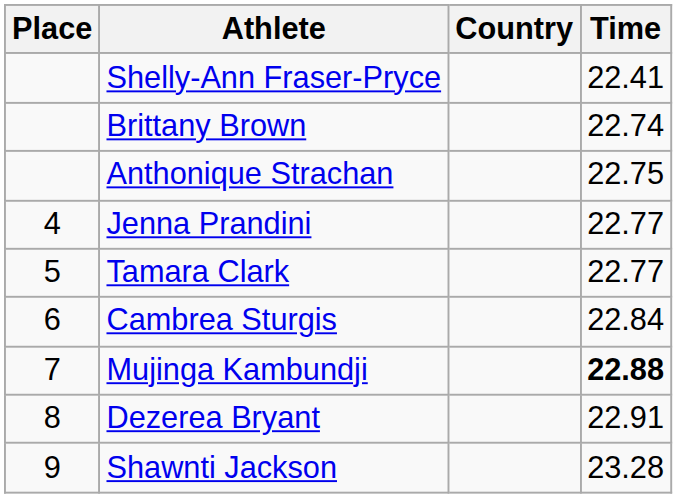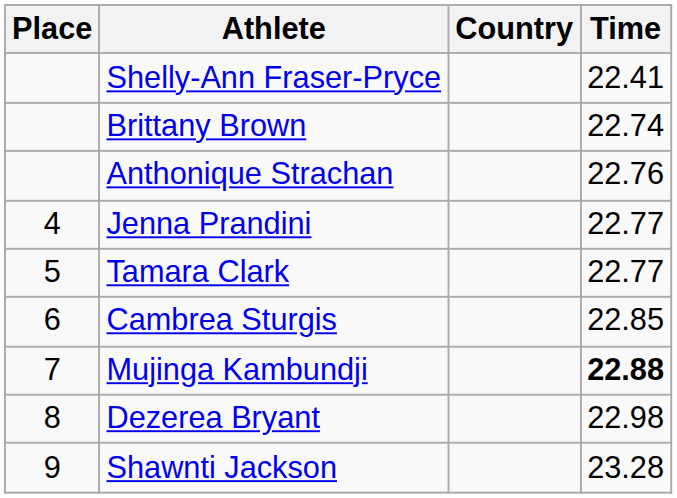 <table class="wikitable">
 <tr>
 <th>Place</th>
 <th>Athlete</th>
 <th>Country</th>
 <th>Time</th>
 </tr>
 <tr>
 <td align=center></td>
 <td><a href='#'>Shelly-Ann Fraser-Pryce</a></td>
 <td></td>
 <td>22.41</td>
 </tr>
 <tr>
 <td align=center></td>
 <td><a href='#'>Brittany Brown</a></td>
 <td></td>
 <td>22.74</td>
 </tr>
 <tr>
 <td align=center></td>
 <td><a href='#'>Anthonique Strachan</a></td>
 <td></td>
-<td>22.75</td>
+<td>22.76</td>
 </tr>
 <tr>
 <td align=center>4</td>
 <td><a href='#'>Jenna Prandini</a></td>
 <td></td>
 <td>22.77</td>
 </tr>
 <tr>
 <td align=center>5</td>
 <td><a href='#'>Tamara Clark</a></td>
 <td></td>
 <td>22.77</td>
 </tr>
 <tr>
 <td align=center>6</td>
 <td><a href='#'>Cambrea Sturgis</a></td>
 <td></td>
-<td>22.84</td>
+<td>22.85</td>
 </tr>
 <tr>
 <td align=center>7</td>
 <td><a href='#'>Mujinga Kambundji</a></td>
 <td></td>
 <td><strong>22.88</strong></td>
 </tr>
 <tr>
 <td align=center>8</td>
 <td><a href='#'>Dezerea Bryant</a></td>
 <td></td>
-<td>22.91</td>
+<td>22.98</td>
 </tr>
 <tr>
 <td align=center>9</td>
 <td><a href='#'>Shawnti Jackson</a></td>
 <td></td>
 <td>23.28</td>
 </tr>
 </table>
